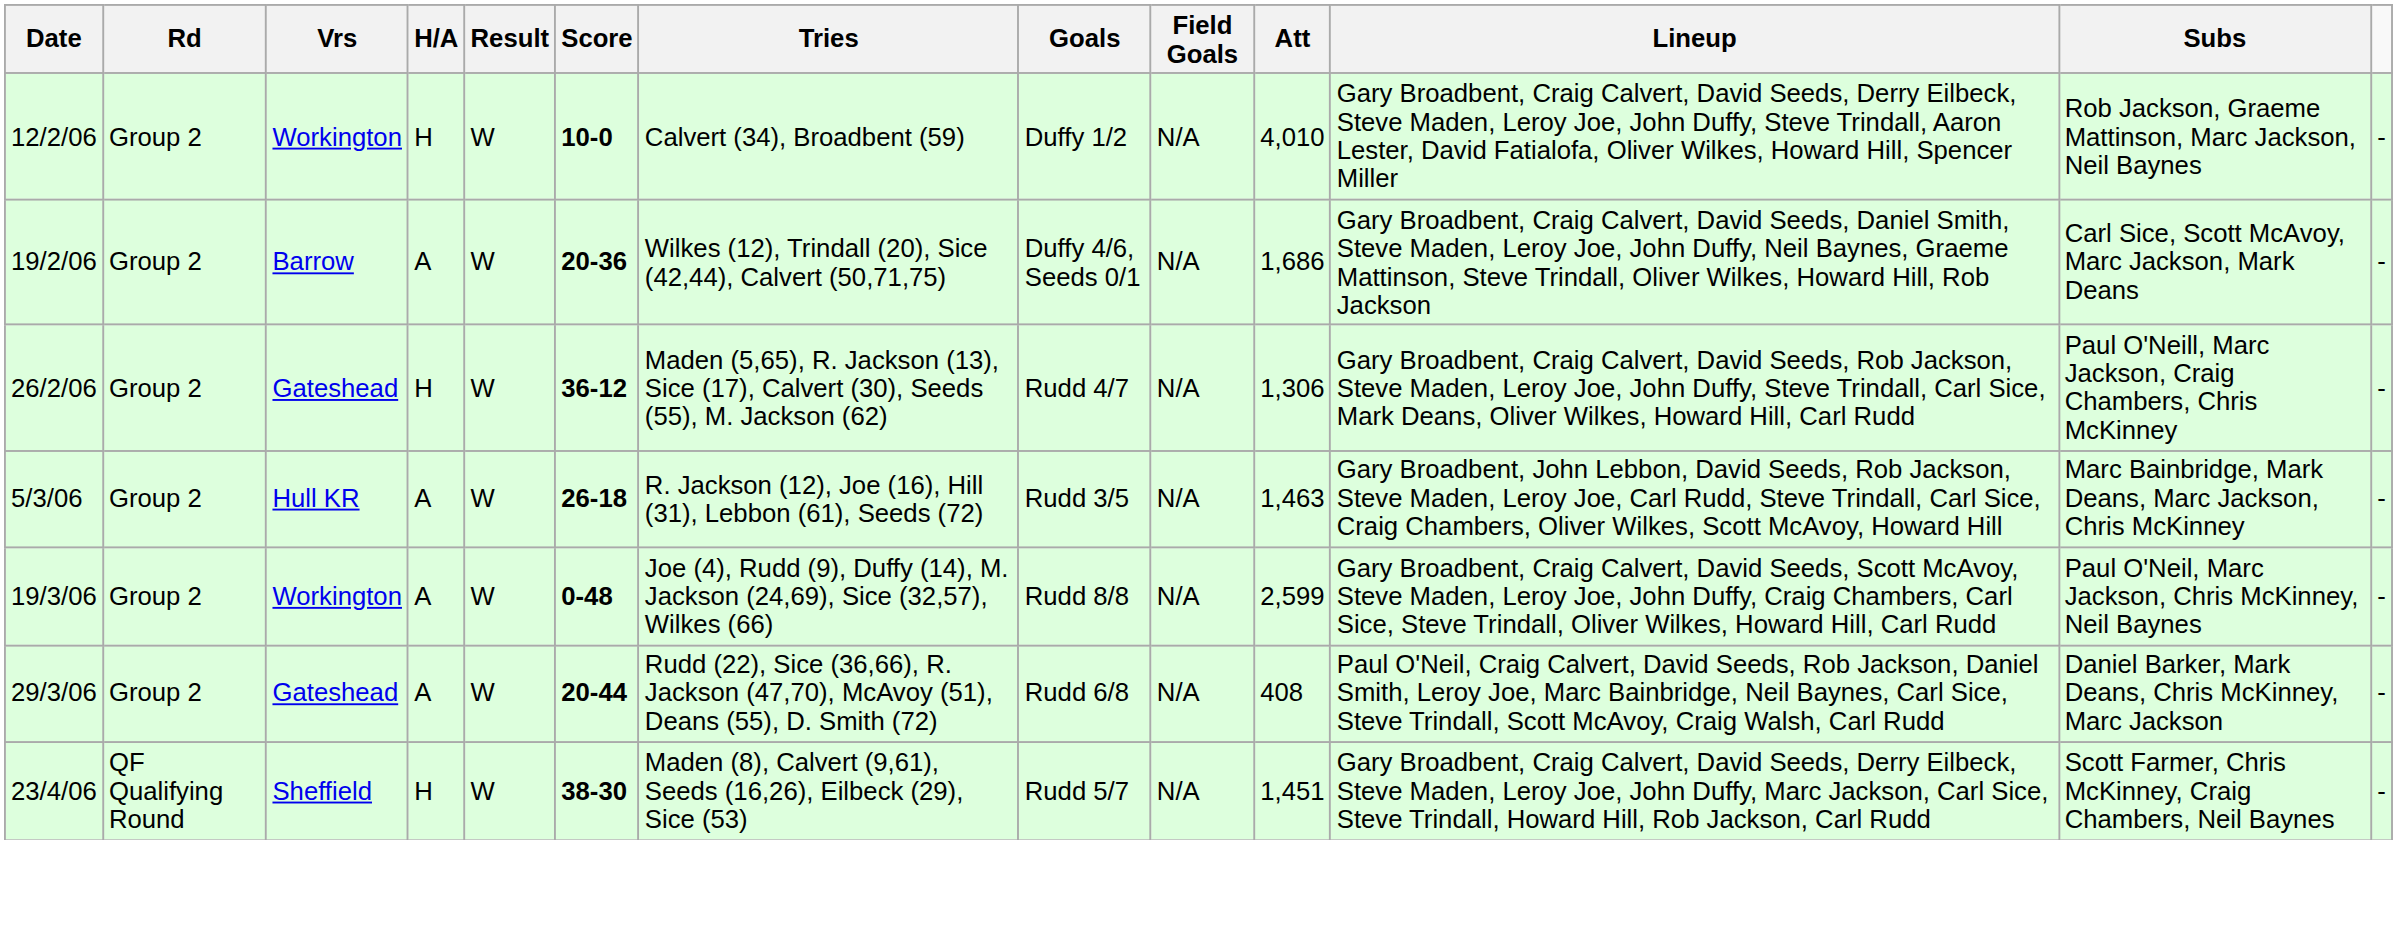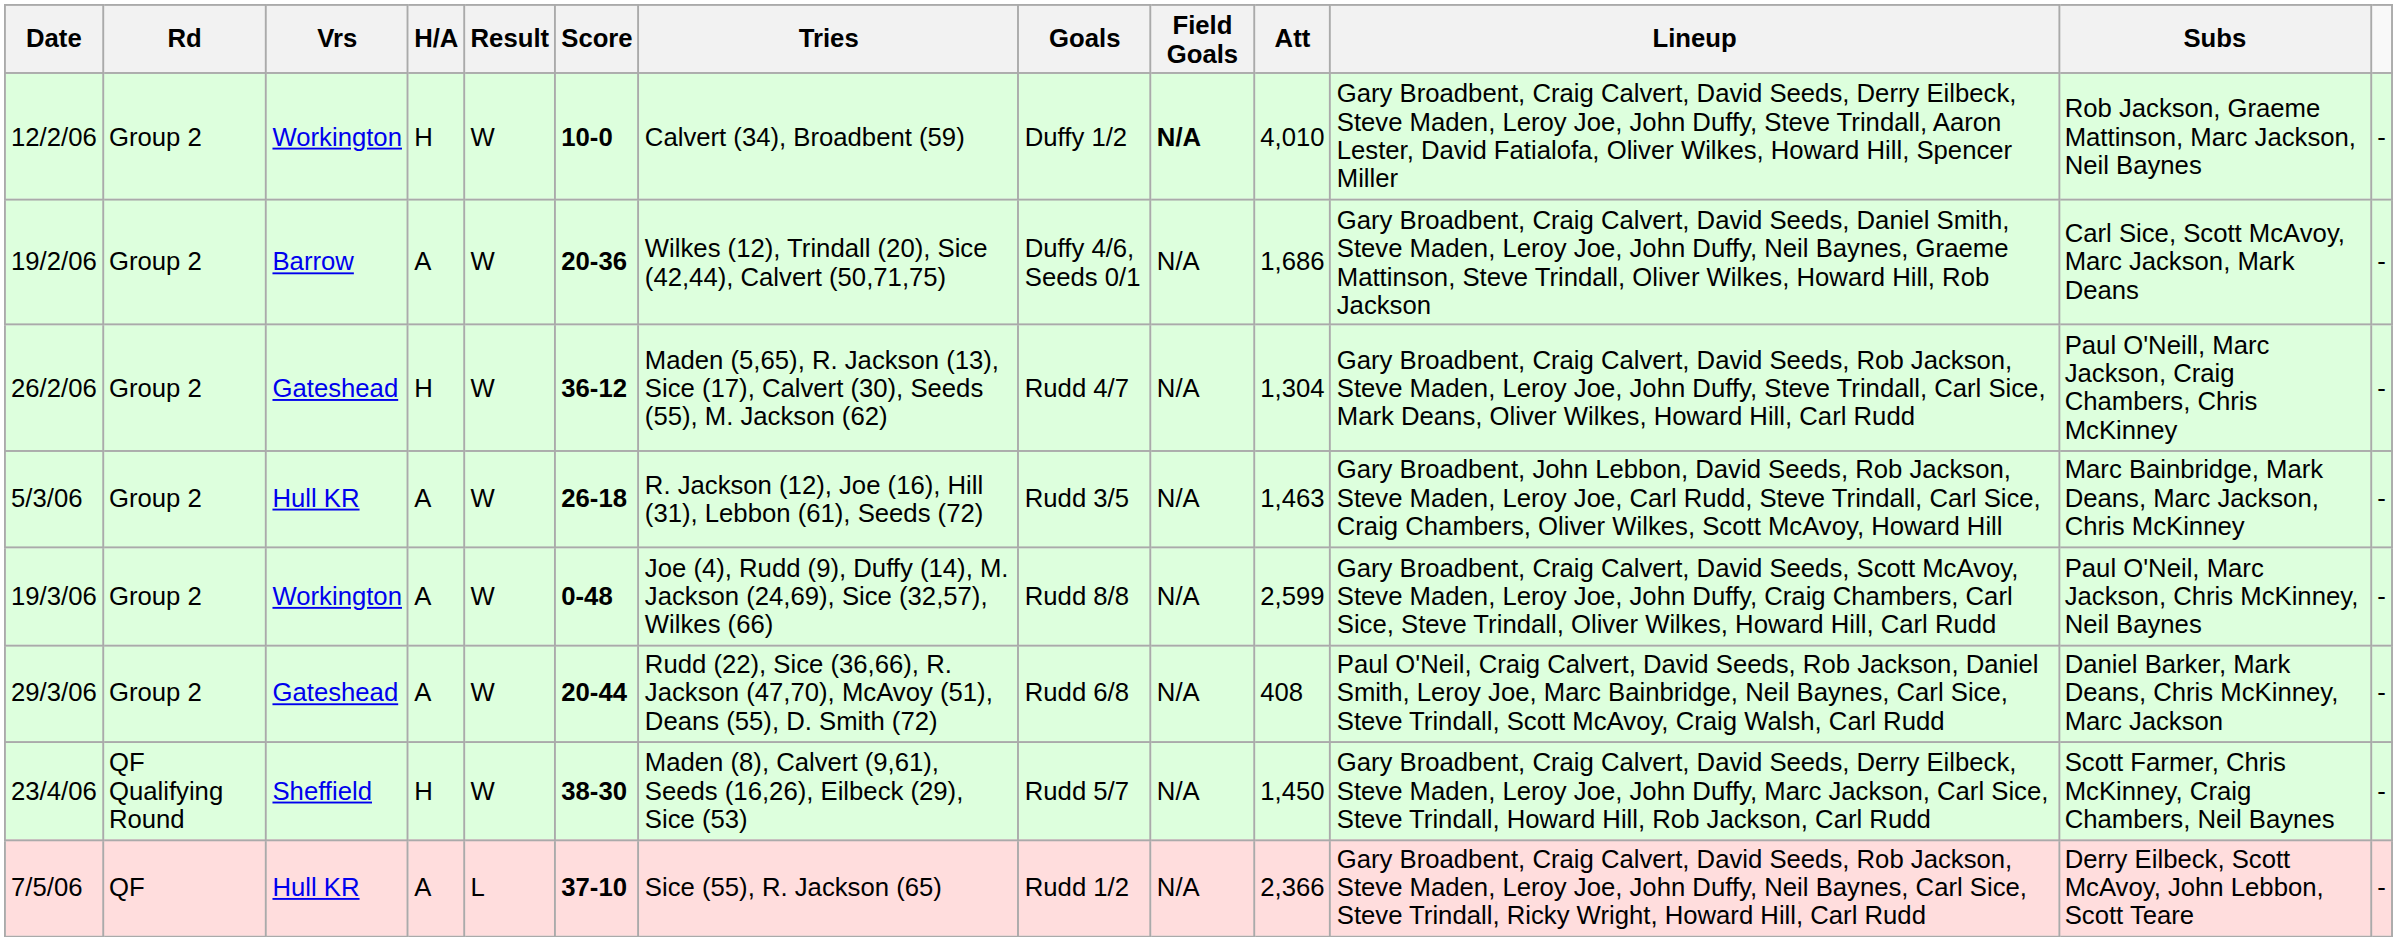 <table class="wikitable" style="font-size:85%;" width="100%">
 <tr>
 <th>Date</th>
 <th>Rd</th>
 <th>Vrs</th>
 <th>H/A</th>
 <th>Result</th>
 <th>Score</th>
 <th>Tries</th>
 <th>Goals</th>
 <th>Field Goals</th>
 <th>Att</th>
 <th>Lineup</th>
 <th>Subs</th>
 </tr>
 <tr style="background:#ddffdd;" width=20 | >
 <td>12/2/06</td>
 <td>Group 2</td>
 <td><a href='#'>Workington</a></td>
 <td>H</td>
 <td>W</td>
 <td><strong>10-0</strong></td>
 <td>Calvert (34), Broadbent (59)</td>
 <td>Duffy 1/2</td>
-<td>N/A</td>
+<td><strong>N/A</strong></td>
 <td>4,010</td>
 <td>Gary Broadbent, Craig Calvert, David Seeds, Derry Eilbeck, Steve Maden, Leroy Joe, John Duffy, Steve Trindall, Aaron Lester, David Fatialofa, Oliver Wilkes, Howard Hill, Spencer Miller</td>
 <td>Rob Jackson, Graeme Mattinson, Marc Jackson, Neil Baynes</td>
 <td>-</td>
 </tr>
 <tr style="background:#ddffdd;" width=20 | >
 <td>19/2/06</td>
 <td>Group 2</td>
 <td><a href='#'>Barrow</a></td>
 <td>A</td>
 <td>W</td>
 <td><strong>20-36</strong></td>
 <td>Wilkes (12), Trindall (20), Sice (42,44), Calvert (50,71,75)</td>
 <td>Duffy 4/6, Seeds 0/1</td>
 <td>N/A</td>
 <td>1,686</td>
 <td>Gary Broadbent, Craig Calvert, David Seeds, Daniel Smith, Steve Maden, Leroy Joe, John Duffy, Neil Baynes, Graeme Mattinson, Steve Trindall, Oliver Wilkes, Howard Hill, Rob Jackson</td>
 <td>Carl Sice, Scott McAvoy, Marc Jackson, Mark Deans</td>
 <td>-</td>
 </tr>
 <tr style="background:#ddffdd;" width=20 | >
 <td>26/2/06</td>
 <td>Group 2</td>
 <td><a href='#'>Gateshead</a></td>
 <td>H</td>
 <td>W</td>
 <td><strong>36-12</strong></td>
 <td>Maden (5,65), R. Jackson (13), Sice (17), Calvert (30), Seeds (55), M. Jackson (62)</td>
 <td>Rudd 4/7</td>
 <td>N/A</td>
-<td>1,306</td>
+<td>1,304</td>
 <td>Gary Broadbent, Craig Calvert, David Seeds, Rob Jackson, Steve Maden, Leroy Joe, John Duffy, Steve Trindall, Carl Sice, Mark Deans, Oliver Wilkes, Howard Hill, Carl Rudd</td>
 <td>Paul O'Neill, Marc Jackson, Craig Chambers, Chris McKinney</td>
 <td>-</td>
 </tr>
 <tr style="background:#ddffdd;" width=20 | >
 <td>5/3/06</td>
 <td>Group 2</td>
 <td><a href='#'>Hull KR</a></td>
 <td>A</td>
 <td>W</td>
 <td><strong>26-18</strong></td>
 <td>R. Jackson (12), Joe (16), Hill (31), Lebbon (61), Seeds (72)</td>
 <td>Rudd 3/5</td>
 <td>N/A</td>
 <td>1,463</td>
 <td>Gary Broadbent, John Lebbon, David Seeds, Rob Jackson, Steve Maden, Leroy Joe, Carl Rudd, Steve Trindall, Carl Sice, Craig Chambers, Oliver Wilkes, Scott McAvoy, Howard Hill</td>
 <td>Marc Bainbridge, Mark Deans, Marc Jackson, Chris McKinney</td>
 <td>-</td>
 </tr>
 <tr style="background:#ddffdd;" width=20 | >
 <td>19/3/06</td>
 <td>Group 2</td>
 <td><a href='#'>Workington</a></td>
 <td>A</td>
 <td>W</td>
 <td><strong>0-48</strong></td>
 <td>Joe (4), Rudd (9), Duffy (14), M. Jackson (24,69), Sice (32,57), Wilkes (66)</td>
 <td>Rudd 8/8</td>
 <td>N/A</td>
 <td>2,599</td>
 <td>Gary Broadbent, Craig Calvert, David Seeds, Scott McAvoy, Steve Maden, Leroy Joe, John Duffy, Craig Chambers, Carl Sice, Steve Trindall, Oliver Wilkes, Howard Hill, Carl Rudd</td>
 <td>Paul O'Neil, Marc Jackson, Chris McKinney, Neil Baynes</td>
 <td>-</td>
 </tr>
 <tr style="background:#ddffdd;" width=20 | >
 <td>29/3/06</td>
 <td>Group 2</td>
 <td><a href='#'>Gateshead</a></td>
 <td>A</td>
 <td>W</td>
 <td><strong>20-44</strong></td>
 <td>Rudd (22), Sice (36,66), R. Jackson (47,70), McAvoy (51), Deans (55), D. Smith (72)</td>
 <td>Rudd 6/8</td>
 <td>N/A</td>
 <td>408</td>
 <td>Paul O'Neil, Craig Calvert, David Seeds, Rob Jackson, Daniel Smith, Leroy Joe, Marc Bainbridge, Neil Baynes, Carl Sice, Steve Trindall, Scott McAvoy, Craig Walsh, Carl Rudd</td>
 <td>Daniel Barker, Mark Deans, Chris McKinney, Marc Jackson</td>
 <td>-</td>
 </tr>
 <tr style="background:#ddffdd;" width=20 | >
 <td>23/4/06</td>
 <td>QF Qualifying Round</td>
 <td><a href='#'>Sheffield</a></td>
 <td>H</td>
 <td>W</td>
 <td><strong>38-30</strong></td>
 <td>Maden (8), Calvert (9,61), Seeds (16,26), Eilbeck (29), Sice (53)</td>
 <td>Rudd 5/7</td>
 <td>N/A</td>
-<td>1,451</td>
+<td>1,450</td>
 <td>Gary Broadbent, Craig Calvert, David Seeds, Derry Eilbeck, Steve Maden, Leroy Joe, John Duffy, Marc Jackson, Carl Sice, Steve Trindall, Howard Hill, Rob Jackson, Carl Rudd</td>
 <td>Scott Farmer, Chris McKinney, Craig Chambers, Neil Baynes</td>
 <td>-</td>
 </tr>
+<tr style="background:#ffdddd;" width=20 | >
+<td>7/5/06</td>
+<td>QF</td>
+<td><a href='#'>Hull KR</a></td>
+<td>A</td>
+<td>L</td>
+<td><strong>37-10</strong></td>
+<td>Sice (55), R. Jackson (65)</td>
+<td>Rudd 1/2</td>
+<td>N/A</td>
+<td>2,366</td>
+<td>Gary Broadbent, Craig Calvert, David Seeds, Rob Jackson, Steve Maden, Leroy Joe, John Duffy, Neil Baynes, Carl Sice, Steve Trindall, Ricky Wright, Howard Hill, Carl Rudd</td>
+<td>Derry Eilbeck, Scott McAvoy, John Lebbon, Scott Teare</td>
+<td>-</td>
+</tr>
 </table>
